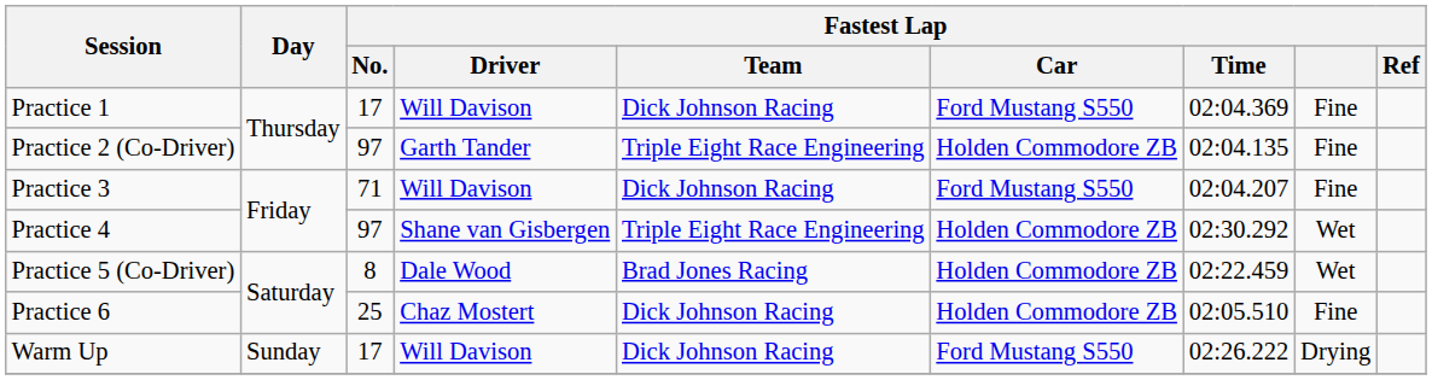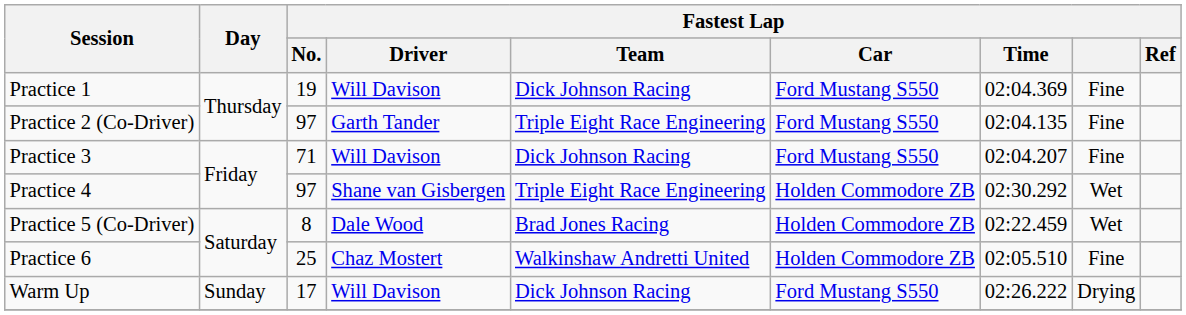 <table class="wikitable" style=font-size:85%;>
 <tr>
 <th rowspan=2>Session</th>
 <th rowspan=2>Day</th>
 <th colspan=7>Fastest Lap</th>
 </tr>
 <tr>
 <th>No.</th>
 <th>Driver</th>
 <th>Team</th>
 <th>Car</th>
 <th>Time</th>
 <th></th>
 <th>Ref</th>
 </tr>
 <tr>
 <td>Practice 1</td>
 <td rowspan=2>Thursday</td>
-<td align=center>17</td>
+<td align=center>19</td>
 <td> <a href='#'>Will Davison</a></td>
 <td><a href='#'>Dick Johnson Racing</a></td>
 <td><a href='#'>Ford Mustang S550</a></td>
 <td>02:04.369</td>
 <td align=center>Fine</td>
 <td align=center></td>
 </tr>
 <tr>
 <td>Practice 2 (Co-Driver)</td>
 <td align=center>97</td>
 <td> <a href='#'>Garth Tander</a></td>
 <td><a href='#'>Triple Eight Race Engineering</a></td>
-<td><a href='#'>Holden Commodore ZB</a></td>
+<td><a href='#'>Ford Mustang S550</a></td>
 <td>02:04.135</td>
 <td align=center>Fine</td>
 <td align=center></td>
 </tr>
 <tr>
 <td>Practice 3</td>
 <td rowspan=2>Friday</td>
 <td align=center>71</td>
 <td> <a href='#'>Will Davison</a></td>
 <td><a href='#'>Dick Johnson Racing</a></td>
 <td><a href='#'>Ford Mustang S550</a></td>
 <td>02:04.207</td>
 <td align=center>Fine</td>
 <td align=center></td>
 </tr>
 <tr>
 <td>Practice 4</td>
 <td align=center>97</td>
 <td> <a href='#'>Shane van Gisbergen</a></td>
 <td><a href='#'>Triple Eight Race Engineering</a></td>
 <td><a href='#'>Holden Commodore ZB</a></td>
 <td>02:30.292</td>
 <td align=center>Wet</td>
 <td align=center></td>
 </tr>
 <tr>
 <td>Practice 5 (Co-Driver)</td>
 <td rowspan=2>Saturday</td>
 <td align=center>8</td>
 <td> <a href='#'>Dale Wood</a></td>
 <td><a href='#'>Brad Jones Racing</a></td>
 <td><a href='#'>Holden Commodore ZB</a></td>
 <td>02:22.459</td>
 <td align=center>Wet</td>
 <td align=center></td>
 </tr>
 <tr>
 <td>Practice 6</td>
 <td align=center>25</td>
 <td> <a href='#'>Chaz Mostert</a></td>
-<td><a href='#'>Dick Johnson Racing</a></td>
+<td><a href='#'>Walkinshaw Andretti United</a></td>
 <td><a href='#'>Holden Commodore ZB</a></td>
 <td>02:05.510</td>
 <td align=center>Fine</td>
 <td align=center></td>
 </tr>
 <tr>
 <td>Warm Up</td>
 <td rowspan=1>Sunday</td>
 <td align=center>17</td>
 <td> <a href='#'>Will Davison</a></td>
 <td><a href='#'>Dick Johnson Racing</a></td>
 <td><a href='#'>Ford Mustang S550</a></td>
 <td>02:26.222</td>
 <td align=center>Drying</td>
 <td align=center></td>
 </tr>
 <tr>
 </tr>
 </table>
